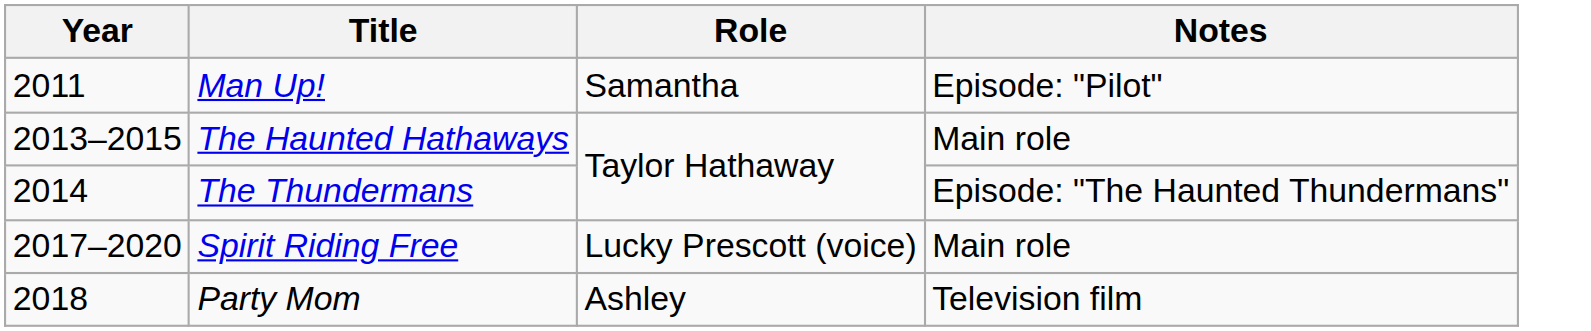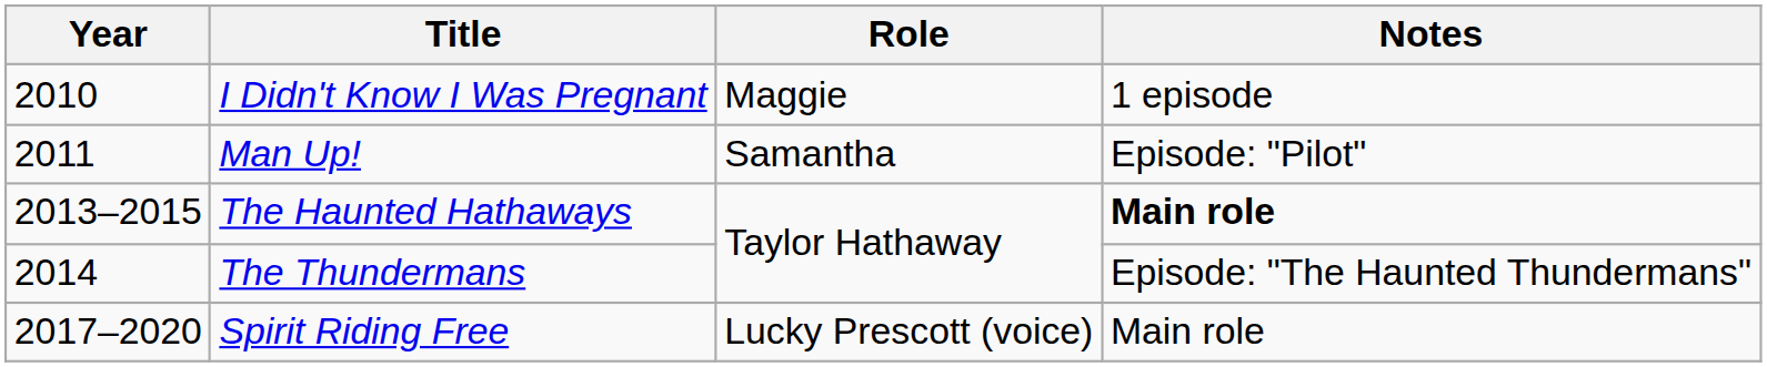 <table class="wikitable sortable">
 <tr>
 <th>Year</th>
 <th>Title</th>
 <th>Role</th>
 <th class="unsortable">Notes</th>
+</tr>
+<tr>
+<td>2010</td>
+<td><em><a href='#'>I Didn't Know I Was Pregnant</a></em></td>
+<td>Maggie</td>
+<td>1 episode</td>
 </tr>
 <tr>
 <td>2011</td>
 <td><em><a href='#'>Man Up!</a></em></td>
 <td>Samantha</td>
 <td>Episode: "Pilot"</td>
 </tr>
 <tr>
 <td>2013–2015</td>
 <td><em><a href='#'>The Haunted Hathaways</a></em></td>
 <td rowspan="2">Taylor Hathaway</td>
-<td>Main role</td>
+<td><strong>Main role</strong></td>
 </tr>
 <tr>
 <td>2014</td>
 <td><em><a href='#'>The Thundermans</a></em></td>
 <td>Episode: "The Haunted Thundermans"</td>
 </tr>
 <tr>
 <td>2017–2020</td>
 <td><em><a href='#'>Spirit Riding Free</a></em></td>
 <td>Lucky Prescott (voice)</td>
 <td>Main role</td>
 </tr>
-<tr>
-<td>2018</td>
-<td><em>Party Mom</em></td>
-<td>Ashley</td>
-<td>Television film</td>
-</tr>
 </table>
